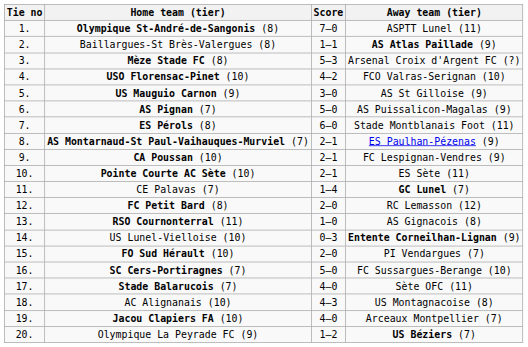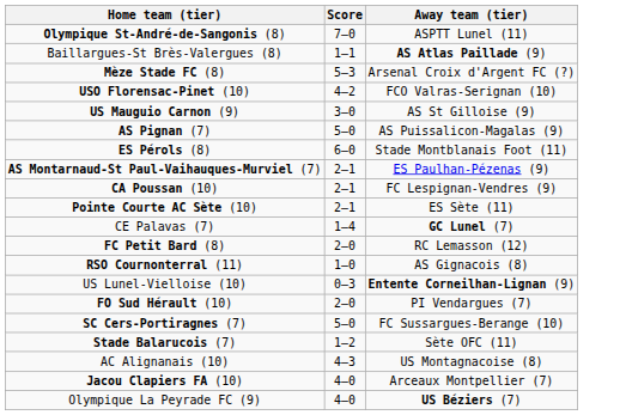 <table class="wikitable" style="text-align: center">
 <tr>
-<th>Tie no</th>
 <th>Home team (tier)</th>
 <th>Score</th>
 <th>Away team (tier)</th>
 </tr>
 <tr>
-<td>1.</td>
 <td><strong>Olympique St-André-de-Sangonis</strong> (8)</td>
 <td>7–0</td>
 <td>ASPTT Lunel (11)</td>
 </tr>
 <tr>
-<td>2.</td>
 <td>Baillargues-St Brès-Valergues (8)</td>
 <td>1–1 </td>
 <td><strong>AS Atlas Paillade</strong> (9)</td>
 </tr>
 <tr>
-<td>3.</td>
 <td><strong>Mèze Stade FC</strong> (8)</td>
 <td>5–3 </td>
 <td>Arsenal Croix d'Argent FC (?)</td>
 </tr>
 <tr>
-<td>4.</td>
 <td><strong>USO Florensac-Pinet</strong> (10)</td>
 <td>4–2</td>
 <td>FCO Valras-Serignan (10)</td>
 </tr>
 <tr>
-<td>5.</td>
 <td><strong>US Mauguio Carnon</strong> (9)</td>
 <td>3–0</td>
 <td>AS St Gilloise (9)</td>
 </tr>
 <tr>
-<td>6.</td>
 <td><strong>AS Pignan</strong> (7)</td>
 <td>5–0</td>
 <td>AS Puissalicon-Magalas (9)</td>
 </tr>
 <tr>
-<td>7.</td>
 <td><strong>ES Pérols</strong> (8)</td>
 <td>6–0</td>
 <td>Stade Montblanais Foot (11)</td>
 </tr>
 <tr>
-<td>8.</td>
 <td><strong>AS Montarnaud-St Paul-Vaihauques-Murviel</strong> (7)</td>
 <td>2–1</td>
 <td><a href='#'>ES Paulhan-Pézenas</a> (9)</td>
 </tr>
 <tr>
-<td>9.</td>
 <td><strong>CA Poussan</strong> (10)</td>
 <td>2–1</td>
 <td>FC Lespignan-Vendres (9)</td>
 </tr>
 <tr>
-<td>10.</td>
 <td><strong>Pointe Courte AC Sète</strong> (10)</td>
 <td>2–1 </td>
 <td>ES Sète (11)</td>
 </tr>
 <tr>
-<td>11.</td>
 <td>CE Palavas (7)</td>
 <td>1–4</td>
 <td><strong>GC Lunel</strong> (7)</td>
 </tr>
 <tr>
-<td>12.</td>
 <td><strong>FC Petit Bard</strong> (8)</td>
 <td>2–0</td>
 <td>RC Lemasson (12)</td>
 </tr>
 <tr>
-<td>13.</td>
 <td><strong>RSO Cournonterral</strong> (11)</td>
 <td>1–0</td>
 <td>AS Gignacois (8)</td>
 </tr>
 <tr>
-<td>14.</td>
 <td>US Lunel-Vielloise (10)</td>
 <td>0–3</td>
 <td><strong>Entente Corneilhan-Lignan</strong> (9)</td>
 </tr>
 <tr>
-<td>15.</td>
 <td><strong>FO Sud Hérault</strong> (10)</td>
 <td>2–0</td>
 <td>PI Vendargues (7)</td>
 </tr>
 <tr>
-<td>16.</td>
 <td><strong>SC Cers-Portiragnes</strong> (7)</td>
 <td>5–0</td>
 <td>FC Sussargues-Berange (10)</td>
 </tr>
 <tr>
-<td>17.</td>
 <td><strong>Stade Balarucois</strong> (7)</td>
-<td>4–0</td>
+<td>1–2</td>
 <td>Sète OFC (11)</td>
 </tr>
 <tr>
-<td>18.</td>
 <td>AC Alignanais (10)</td>
 <td>4–3 </td>
 <td>US Montagnacoise (8)</td>
 </tr>
 <tr>
-<td>19.</td>
 <td><strong>Jacou Clapiers FA</strong> (10)</td>
 <td>4–0</td>
 <td>Arceaux Montpellier (7)</td>
 </tr>
 <tr>
-<td>20.</td>
 <td>Olympique La Peyrade FC (9)</td>
-<td>1–2</td>
+<td>4–0</td>
 <td><strong>US Béziers</strong> (7)</td>
 </tr>
 </table>
